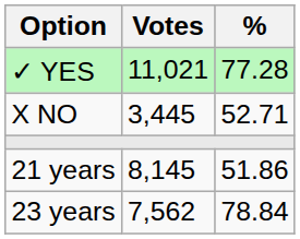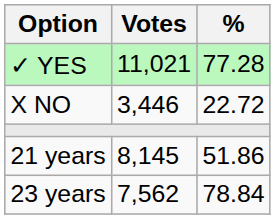 <table class="wikitable">
 <tr>
 <th>Option</th>
 <th>Votes</th>
 <th>%</th>
 </tr>
 <tr>
 <td style=background:#bbf8be>✓ YES</td>
 <td style=background:#bbf8be>11,021</td>
 <td style=background:#bbf8be>77.28</td>
 </tr>
 <tr>
 <td>X NO</td>
-<td>3,445</td>
-<td>52.71</td>
+<td>3,446</td>
+<td>22.72</td>
 </tr>
 <tr>
 <td colspan="3" bgcolor="#E9E9E9"></td>
 </tr>
 <tr>
 <td>21 years</td>
 <td>8,145</td>
 <td>51.86</td>
 </tr>
 <tr>
 <td>23 years</td>
 <td>7,562</td>
 <td>78.84</td>
 </tr>
 </table>
